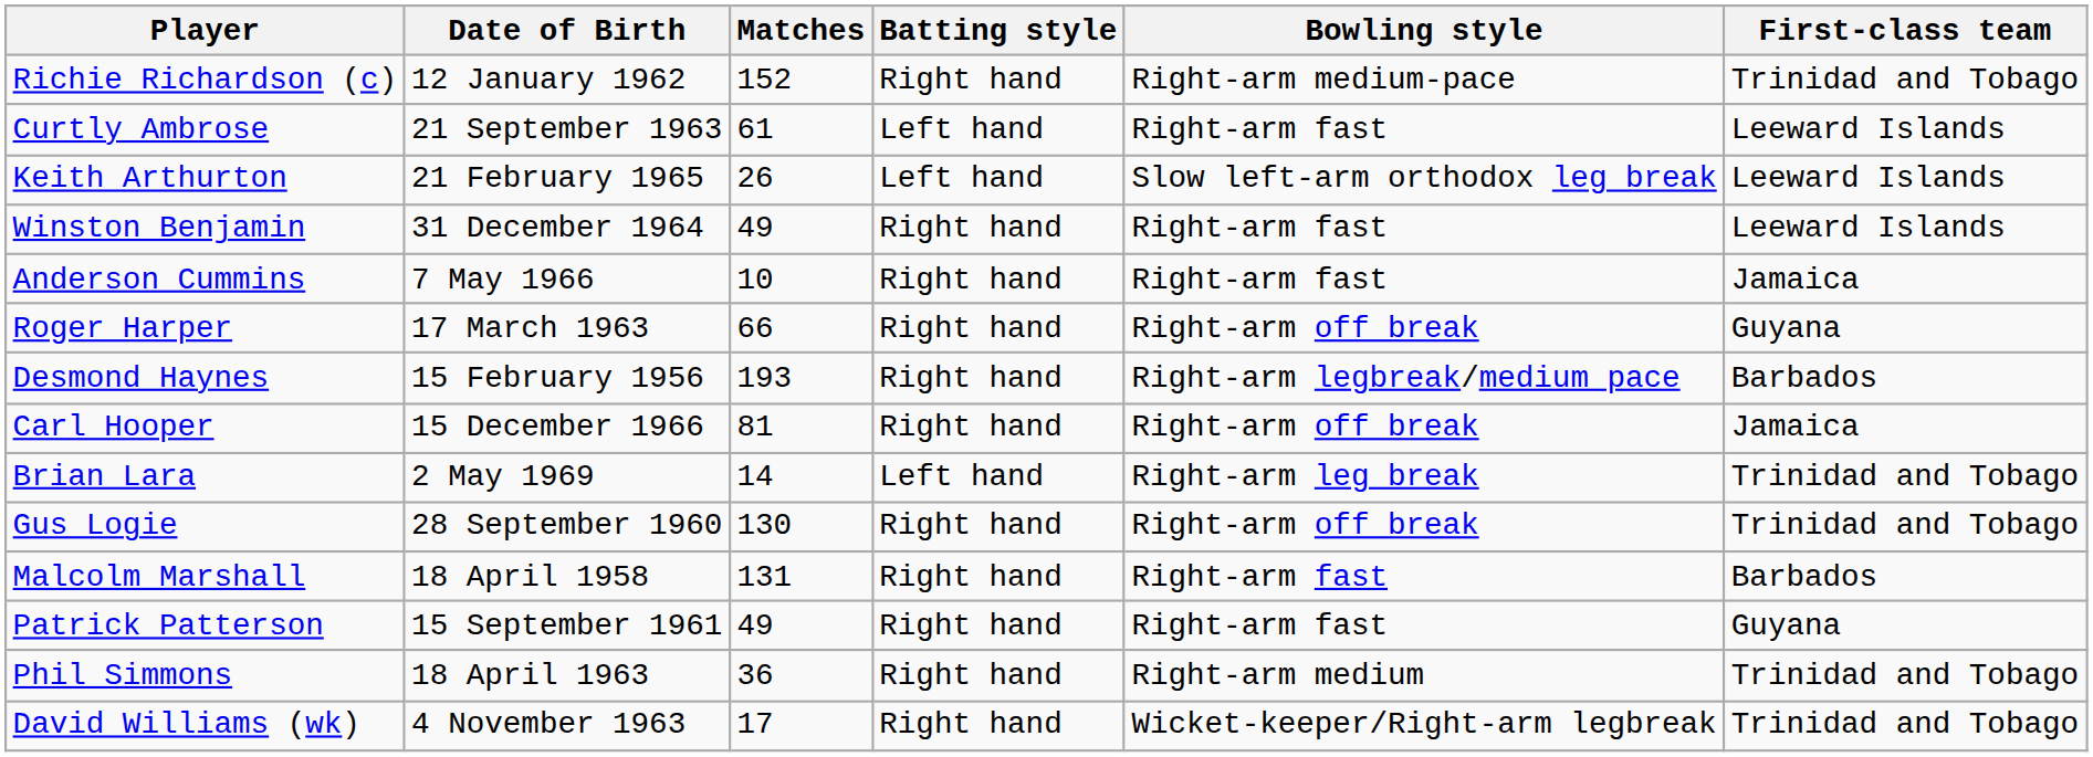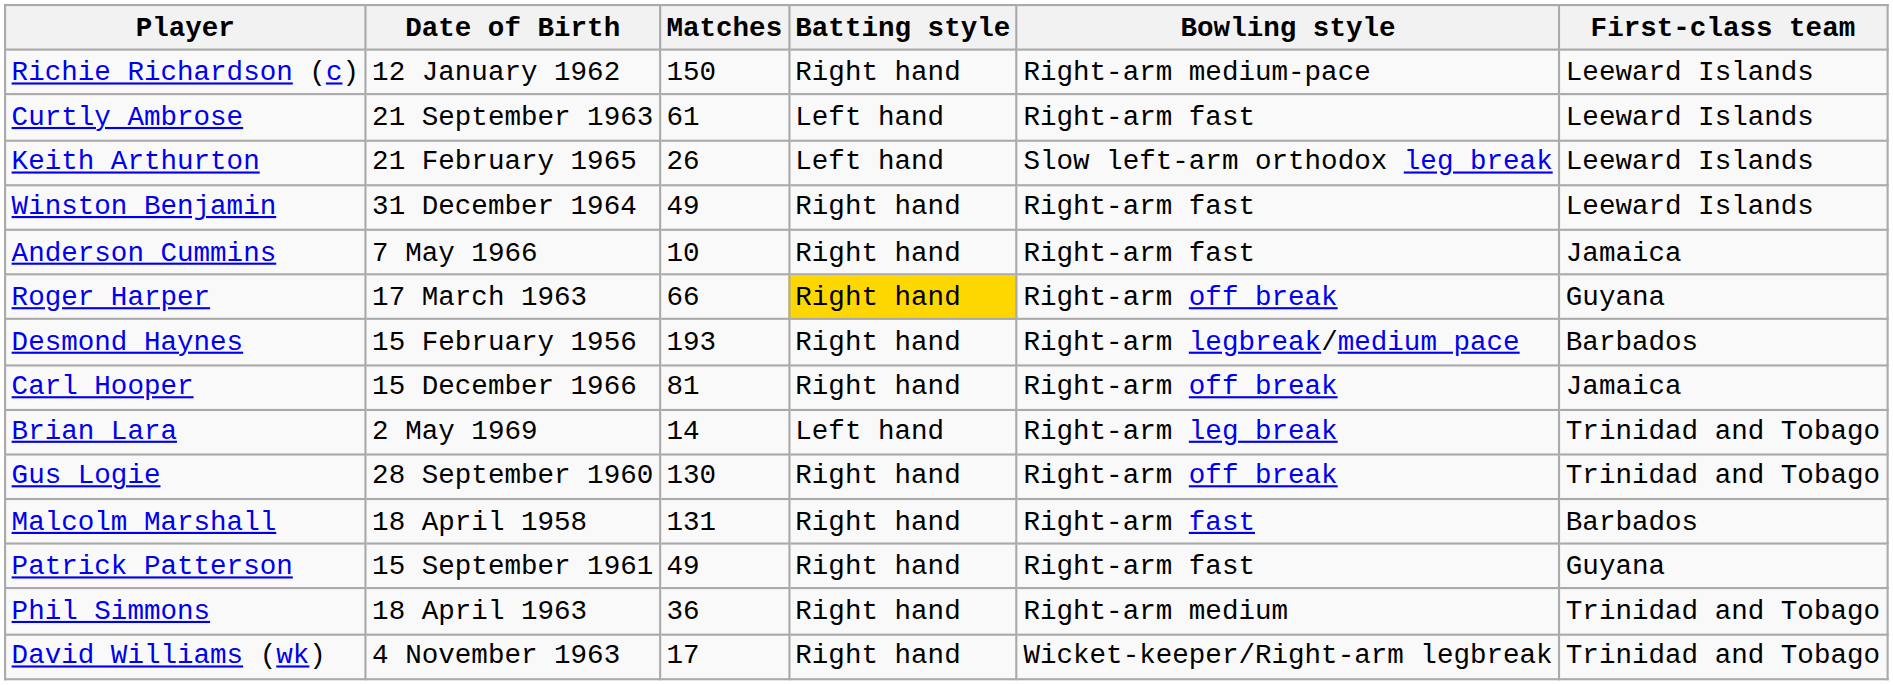 <table class="wikitable">
 <tr>
 <th>Player</th>
 <th>Date of Birth</th>
 <th>Matches</th>
 <th>Batting style</th>
 <th>Bowling style</th>
 <th>First-class team</th>
 </tr>
 <tr>
 <td><a href='#'>Richie Richardson</a> (<a href='#'>c</a>)</td>
 <td>12 January 1962</td>
-<td>152</td>
+<td>150</td>
 <td>Right hand</td>
 <td>Right-arm medium-pace</td>
-<td>Trinidad and Tobago</td>
+<td> Leeward Islands</td>
 </tr>
 <tr>
 <td><a href='#'>Curtly Ambrose</a></td>
 <td>21 September 1963</td>
 <td>61</td>
 <td>Left hand</td>
 <td>Right-arm fast</td>
 <td> Leeward Islands</td>
 </tr>
 <tr>
 <td><a href='#'>Keith Arthurton</a></td>
 <td>21 February 1965</td>
 <td>26</td>
 <td>Left hand</td>
 <td>Slow left-arm orthodox <a href='#'>leg break</a></td>
 <td> Leeward Islands</td>
 </tr>
 <tr>
 <td><a href='#'>Winston Benjamin</a></td>
 <td>31 December 1964</td>
 <td>49</td>
 <td>Right hand</td>
 <td>Right-arm fast</td>
 <td> Leeward Islands</td>
 </tr>
 <tr>
 <td><a href='#'>Anderson Cummins</a></td>
 <td>7 May 1966</td>
 <td>10</td>
 <td>Right hand</td>
 <td>Right-arm fast</td>
 <td> Jamaica</td>
 </tr>
 <tr>
 <td><a href='#'>Roger Harper</a></td>
 <td>17 March 1963</td>
 <td>66</td>
-<td>Right hand</td>
+<td style="background: gold;">Right hand</td>
 <td>Right-arm <a href='#'>off break</a></td>
 <td> Guyana</td>
 </tr>
 <tr>
 <td><a href='#'>Desmond Haynes</a></td>
 <td>15 February 1956</td>
 <td>193</td>
 <td>Right hand</td>
 <td>Right-arm <a href='#'>legbreak</a>/<a href='#'>medium pace</a></td>
 <td>Barbados</td>
 </tr>
 <tr>
 <td><a href='#'>Carl Hooper</a></td>
 <td>15 December 1966</td>
 <td>81</td>
 <td>Right hand</td>
 <td>Right-arm <a href='#'>off break</a></td>
 <td> Jamaica</td>
 </tr>
 <tr>
 <td><a href='#'>Brian Lara</a></td>
 <td>2 May 1969</td>
 <td>14</td>
 <td>Left hand</td>
 <td>Right-arm <a href='#'>leg break</a></td>
 <td>Trinidad and Tobago</td>
 </tr>
 <tr>
 <td><a href='#'>Gus Logie</a></td>
 <td>28 September 1960</td>
 <td>130</td>
 <td>Right hand</td>
 <td>Right-arm <a href='#'>off break</a></td>
 <td> Trinidad and Tobago</td>
 </tr>
 <tr>
 <td><a href='#'>Malcolm Marshall</a></td>
 <td>18 April 1958</td>
 <td>131</td>
 <td>Right hand</td>
 <td>Right-arm <a href='#'>fast</a></td>
 <td>Barbados</td>
 </tr>
 <tr>
 <td><a href='#'>Patrick Patterson</a></td>
 <td>15 September 1961</td>
 <td>49</td>
 <td>Right hand</td>
 <td>Right-arm fast</td>
 <td>Guyana</td>
 </tr>
 <tr>
 <td><a href='#'>Phil Simmons</a></td>
 <td>18 April 1963</td>
 <td>36</td>
 <td>Right hand</td>
 <td>Right-arm medium</td>
 <td>Trinidad and Tobago</td>
 </tr>
 <tr>
 <td><a href='#'>David Williams</a> (<a href='#'>wk</a>)</td>
 <td>4 November 1963</td>
 <td>17</td>
 <td>Right hand</td>
 <td>Wicket-keeper/Right-arm legbreak</td>
 <td>Trinidad and Tobago</td>
 </tr>
 </table>
